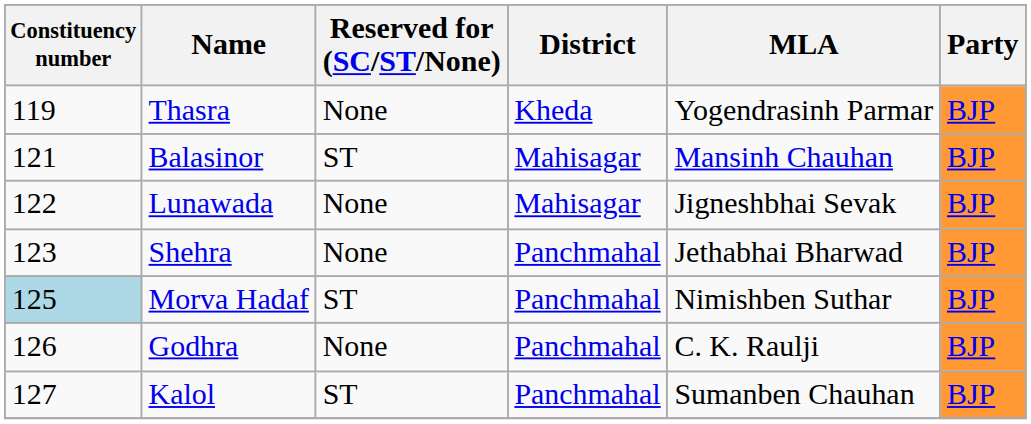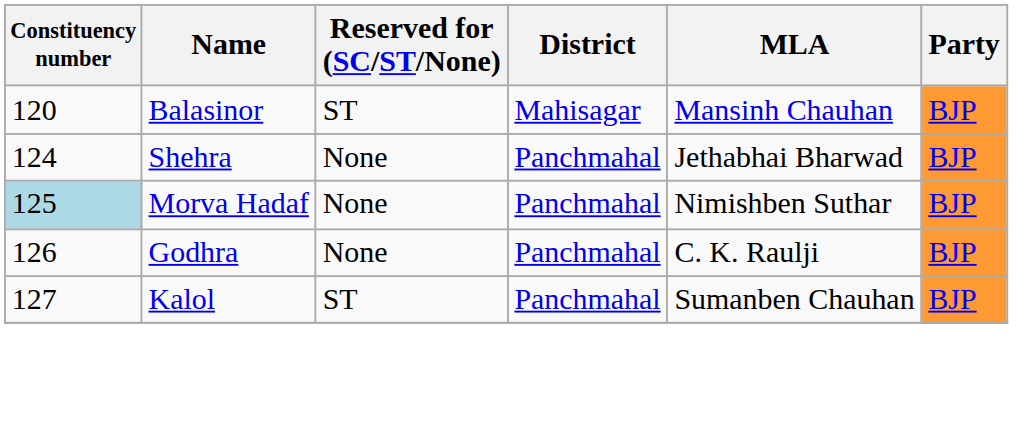 <table class="wikitable sortable">
 <tr>
 <th width="50px" style="font-size:75%">Constituency number</th>
 <th>Name</th>
 <th>Reserved for<br>(<a href='#'>SC</a>/<a href='#'>ST</a>/None)</th>
 <th>District</th>
 <th>MLA</th>
 <th>Party</th>
 </tr>
 <tr>
-<td>119</td>
-<td><a href='#'>Thasra</a></td>
-<td>None</td>
-<td><a href='#'>Kheda</a></td>
-<td>Yogendrasinh Parmar</td>
-<td bgcolor=#FF9933><a href='#'>BJP</a></td>
-</tr>
-<tr>
-<td>121</td>
+<td>120</td>
 <td><a href='#'>Balasinor</a></td>
 <td>ST</td>
 <td><a href='#'>Mahisagar</a></td>
 <td><a href='#'>Mansinh Chauhan</a></td>
 <td bgcolor=#FF9933><a href='#'>BJP</a></td>
 </tr>
 <tr>
-<td>122</td>
-<td><a href='#'>Lunawada</a></td>
-<td>None</td>
-<td><a href='#'>Mahisagar</a></td>
-<td>Jigneshbhai Sevak</td>
-<td bgcolor=#FF9933><a href='#'>BJP</a></td>
-</tr>
-<tr>
-<td>123</td>
+<td>124</td>
 <td><a href='#'>Shehra</a></td>
 <td>None</td>
 <td><a href='#'>Panchmahal</a></td>
 <td>Jethabhai Bharwad</td>
 <td bgcolor=#FF9933><a href='#'>BJP</a></td>
 </tr>
 <tr>
 <td style="background: lightblue;">125</td>
 <td><a href='#'>Morva Hadaf</a></td>
-<td>ST</td>
+<td>None</td>
 <td><a href='#'>Panchmahal</a></td>
 <td>Nimishben Suthar</td>
 <td bgcolor=#FF9933><a href='#'>BJP</a></td>
 </tr>
 <tr>
 <td>126</td>
 <td><a href='#'>Godhra</a></td>
 <td>None</td>
 <td><a href='#'>Panchmahal</a></td>
 <td>C. K. Raulji</td>
 <td bgcolor=#FF9933><a href='#'>BJP</a></td>
 </tr>
 <tr>
 <td>127</td>
 <td><a href='#'>Kalol</a></td>
 <td>ST</td>
 <td><a href='#'>Panchmahal</a></td>
 <td>Sumanben Chauhan</td>
 <td bgcolor=#FF9933><a href='#'>BJP</a></td>
 </tr>
 <tr>
 </tr>
 </table>
